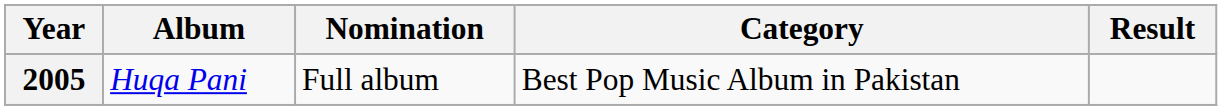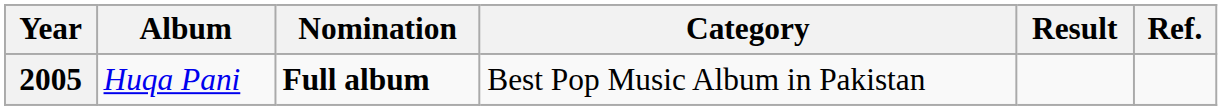 <table class="wikitable plainrowheaders" width="70%" "textcolor:#000;">
 <tr>
 <th>Year</th>
 <th>Album</th>
 <th>Nomination</th>
 <th>Category</th>
 <th>Result</th>
+<th>Ref.</th>
 </tr>
 <tr>
 <th>2005</th>
 <td><em><a href='#'>Huqa Pani</a></em></td>
-<td>Full album</td>
+<td><strong>Full album</strong></td>
 <td>Best Pop Music Album in Pakistan</td>
+<td></td>
 <td></td>
 </tr>
 </table>
